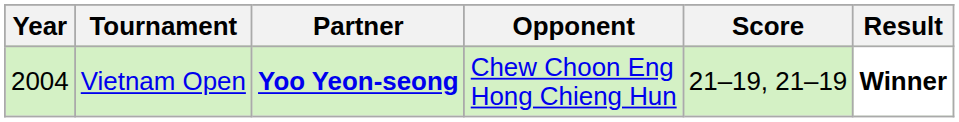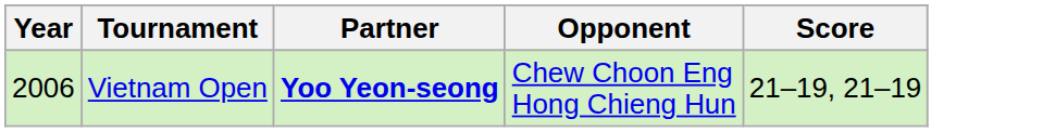 <table class="sortable wikitable" style="font-size: 90%;">
 <tr>
 <th>Year</th>
 <th>Tournament</th>
 <th>Partner</th>
 <th>Opponent</th>
 <th>Score</th>
-<th>Result</th>
 </tr>
 <tr style="background:#D4F1C5">
-<td align="center">2004</td>
+<td align="center">2006</td>
 <td align="left"><a href='#'>Vietnam Open</a></td>
 <td align="left"><strong> <a href='#'>Yoo Yeon-seong</a></strong></td>
 <td align="left"> <a href='#'>Chew Choon Eng</a> <br>  <a href='#'>Hong Chieng Hun</a></td>
 <td align="left">21–19, 21–19</td>
-<td style="text-align:left; background:white"> <strong>Winner</strong></td>
 </tr>
 </table>
